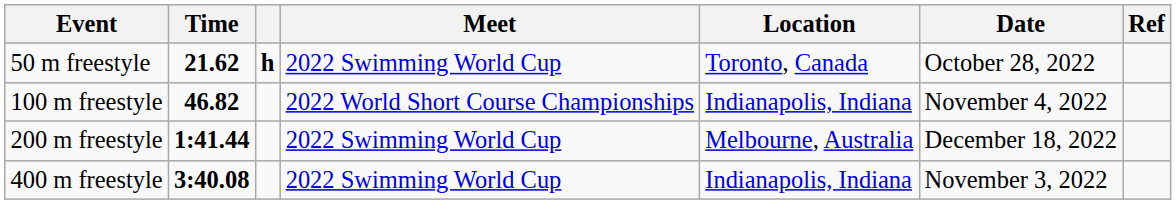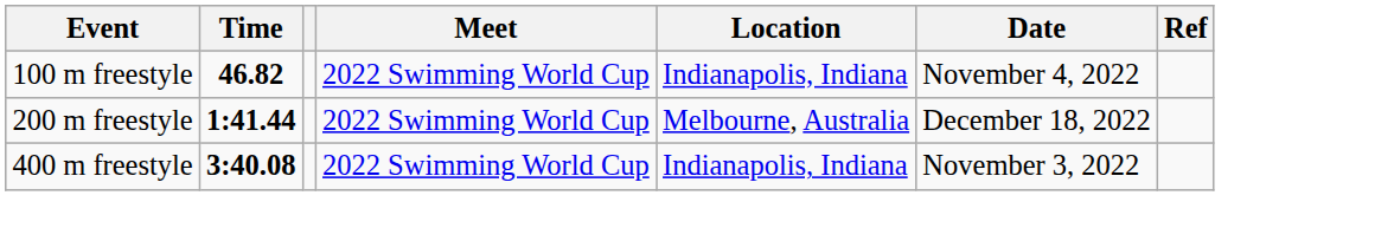 <table class="wikitable">
 <tr>
 <th>Event</th>
 <th>Time</th>
 <th></th>
 <th>Meet</th>
 <th>Location</th>
 <th>Date</th>
 <th>Ref</th>
 </tr>
 <tr>
-<td>50 m freestyle</td>
-<td style="text-align:center;"><strong>21.62</strong></td>
-<td><strong>h</strong></td>
-<td><a href='#'>2022 Swimming World Cup</a></td>
-<td><a href='#'>Toronto</a>, <a href='#'>Canada</a></td>
-<td>October 28, 2022</td>
-<td style="text-align:center;"></td>
-</tr>
-<tr>
 <td>100 m freestyle</td>
 <td align="center"><strong>46.82</strong></td>
 <td></td>
-<td><a href='#'>2022 World Short Course Championships</a></td>
+<td><a href='#'>2022 Swimming World Cup</a></td>
 <td><a href='#'>Indianapolis, Indiana</a></td>
 <td>November 4, 2022</td>
 <td align="center"></td>
 </tr>
 <tr>
 <td>200 m freestyle</td>
 <td align="center"><strong>1:41.44</strong></td>
 <td></td>
 <td><a href='#'>2022 Swimming World Cup</a></td>
 <td><a href='#'>Melbourne</a>, <a href='#'>Australia</a></td>
 <td>December 18, 2022</td>
 <td align="center"></td>
 </tr>
 <tr>
 <td>400 m freestyle</td>
 <td align="center"><strong>3:40.08</strong></td>
 <td></td>
 <td><a href='#'>2022 Swimming World Cup</a></td>
 <td><a href='#'>Indianapolis, Indiana</a></td>
 <td>November 3, 2022</td>
 <td align="center"></td>
 </tr>
 </table>
